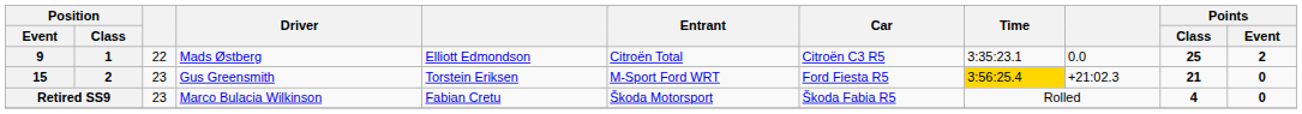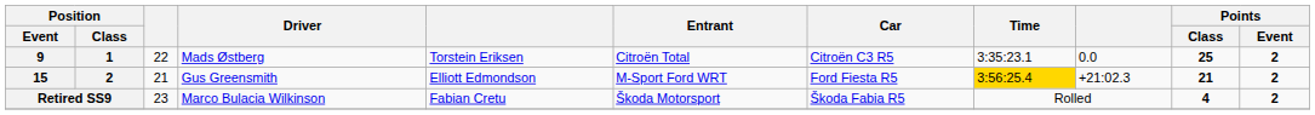 <table class="wikitable" width=85% style="font-size: 85%;">
 <tr>
 <th colspan="2">Position</th>
 <th rowspan="2"></th>
 <th rowspan="2">Driver</th>
 <th rowspan="2"></th>
 <th rowspan="2">Entrant</th>
 <th rowspan="2">Car</th>
 <th rowspan="2">Time</th>
 <th rowspan="2"></th>
 <th colspan="2">Points</th>
 </tr>
 <tr>
 <th>Event</th>
 <th>Class</th>
 <th>Class</th>
 <th>Event</th>
 </tr>
 <tr>
 <th>9</th>
 <th>1</th>
 <td align="center">22</td>
 <td><a href='#'>Mads Østberg</a></td>
-<td nowrap><a href='#'>Elliott Edmondson</a></td>
+<td><a href='#'>Torstein Eriksen</a></td>
 <td><a href='#'>Citroën Total</a></td>
 <td><a href='#'>Citroën C3 R5</a></td>
 <td>3:35:23.1</td>
 <td>0.0</td>
 <td align="center"><strong>25</strong></td>
 <td align="center"><strong>2</strong></td>
 </tr>
 <tr>
 <th>15</th>
 <th>2</th>
-<td align="center">23</td>
+<td align="center">21</td>
 <td><a href='#'>Gus Greensmith</a></td>
-<td><a href='#'>Torstein Eriksen</a></td>
+<td nowrap><a href='#'>Elliott Edmondson</a></td>
 <td nowrap><a href='#'>M-Sport Ford WRT</a></td>
 <td><a href='#'>Ford Fiesta R5</a></td>
 <td style="background: gold;">3:56:25.4</td>
 <td>+21:02.3</td>
 <td align="center"><strong>21</strong></td>
-<td align="center"><strong>0</strong></td>
+<td align="center"><strong>2</strong></td>
 </tr>
 <tr>
 <th colspan="2">Retired SS9</th>
 <td align="center">23</td>
 <td nowrap><a href='#'>Marco Bulacia Wilkinson</a></td>
 <td nowrap><a href='#'>Fabian Cretu</a></td>
 <td nowrap><a href='#'>Škoda Motorsport</a></td>
 <td nowrap><a href='#'>Škoda Fabia R5</a></td>
 <td align="center" colspan="2">Rolled</td>
 <td align="center"><strong>4</strong></td>
-<td align="center"><strong>0</strong></td>
+<td align="center"><strong>2</strong></td>
 </tr>
 <tr>
 </tr>
 </table>
